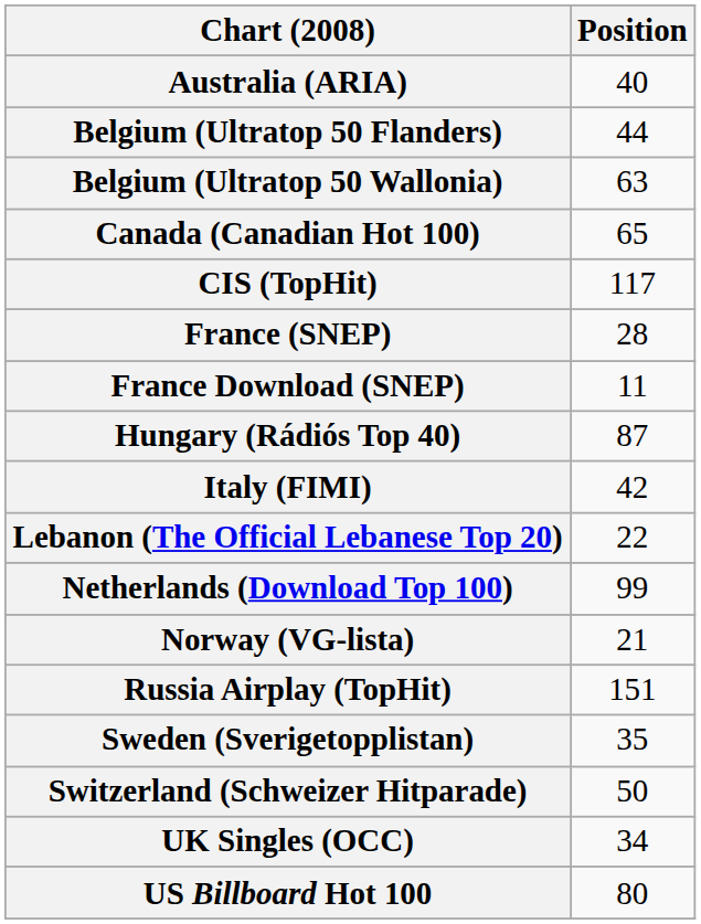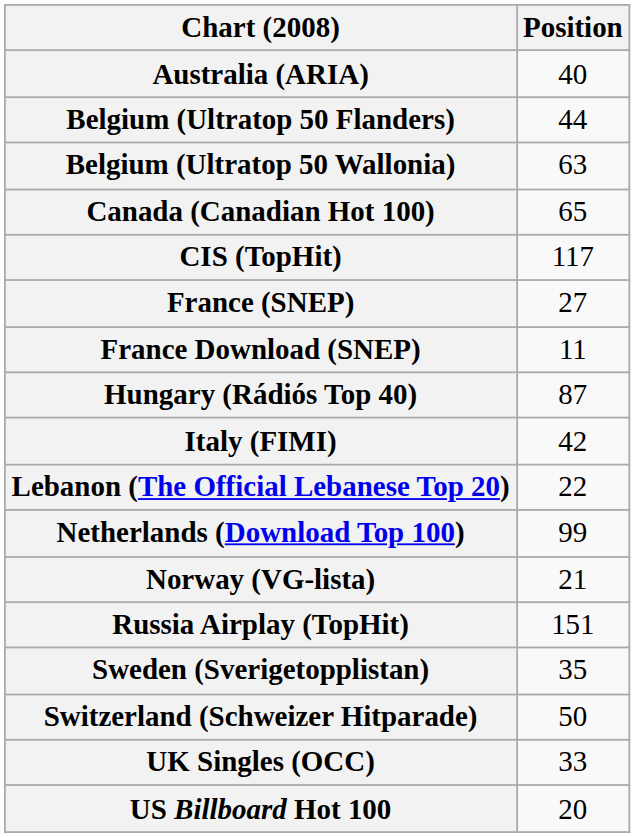 <table class="wikitable sortable plainrowheaders" style="text-align:center">
 <tr>
 <th scope="col">Chart (2008)</th>
 <th scope="col">Position</th>
 </tr>
 <tr>
 <th scope="row">Australia (ARIA)</th>
 <td>40</td>
 </tr>
 <tr>
 <th scope="row">Belgium (Ultratop 50 Flanders)</th>
 <td>44</td>
 </tr>
 <tr>
 <th scope="row">Belgium (Ultratop 50 Wallonia)</th>
 <td>63</td>
 </tr>
 <tr>
 <th scope="row">Canada (Canadian Hot 100)</th>
 <td>65</td>
 </tr>
 <tr>
 <th scope="row">CIS (TopHit)</th>
 <td>117</td>
 </tr>
 <tr>
 <th scope="row">France (SNEP)</th>
-<td>28</td>
+<td>27</td>
 </tr>
 <tr>
 <th scope="row">France Download (SNEP)</th>
 <td>11</td>
 </tr>
 <tr>
 <th scope="row">Hungary (Rádiós Top 40)</th>
 <td style="text-align:center">87</td>
 </tr>
 <tr>
 <th scope="row">Italy (FIMI)</th>
 <td style="text-align:center">42</td>
 </tr>
 <tr>
 <th scope="row">Lebanon (<a href='#'>The Official Lebanese Top 20</a>)</th>
 <td style="text-align:center;">22</td>
 </tr>
 <tr>
 <th scope="row">Netherlands (<a href='#'>Download Top 100</a>)</th>
 <td style="text-align:center;">99</td>
 </tr>
 <tr>
 <th scope="row">Norway (VG-lista)</th>
 <td style="text-align:center">21</td>
 </tr>
 <tr>
 <th scope="row">Russia Airplay (TopHit)</th>
 <td>151</td>
 </tr>
 <tr>
 <th scope="row">Sweden (Sverigetopplistan)</th>
 <td style="text-align:center">35</td>
 </tr>
 <tr>
 <th scope="row">Switzerland (Schweizer Hitparade)</th>
 <td style="text-align:center">50</td>
 </tr>
 <tr>
 <th scope="row">UK Singles (OCC)</th>
-<td style="text-align:center">34</td>
+<td style="text-align:center">33</td>
 </tr>
 <tr>
 <th scope="row">US <em>Billboard</em> Hot 100</th>
-<td style="text-align:center">80</td>
+<td style="text-align:center">20</td>
 </tr>
 </table>
